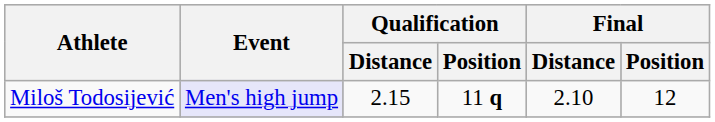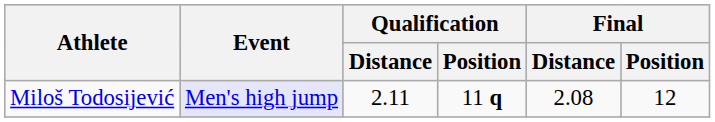 <table class=wikitable style="font-size:90%">
 <tr>
 <th rowspan=2>Athlete</th>
 <th rowspan=2>Event</th>
 <th colspan=2>Qualification</th>
 <th colspan=2>Final</th>
 </tr>
 <tr>
 <th>Distance</th>
 <th>Position</th>
 <th>Distance</th>
 <th>Position</th>
 </tr>
 <tr align=center>
 <td align=left><a href='#'>Miloš Todosijević</a></td>
 <td align=left style="background: lavender;"><a href='#'>Men's high jump</a></td>
-<td>2.15</td>
+<td>2.11</td>
 <td>11 <strong>q</strong></td>
-<td>2.10</td>
+<td>2.08</td>
 <td>12</td>
 </tr>
 </table>
